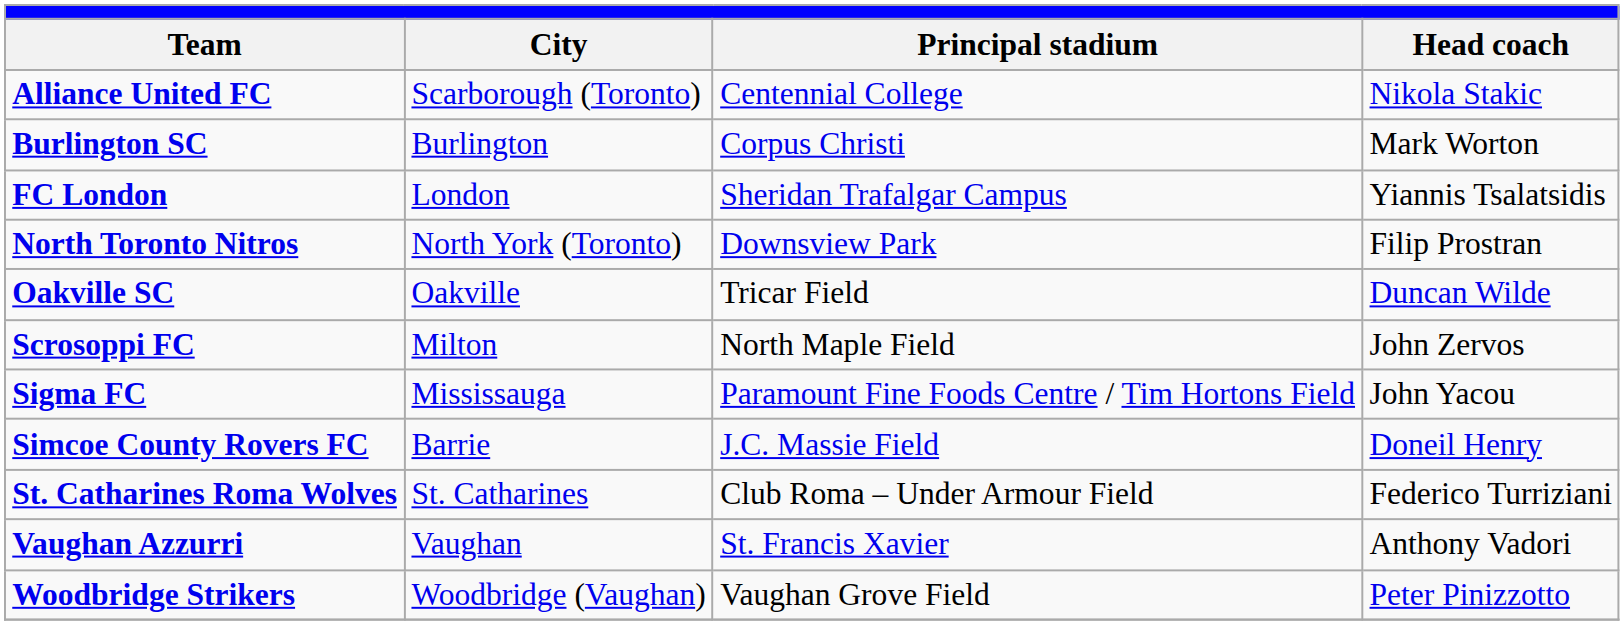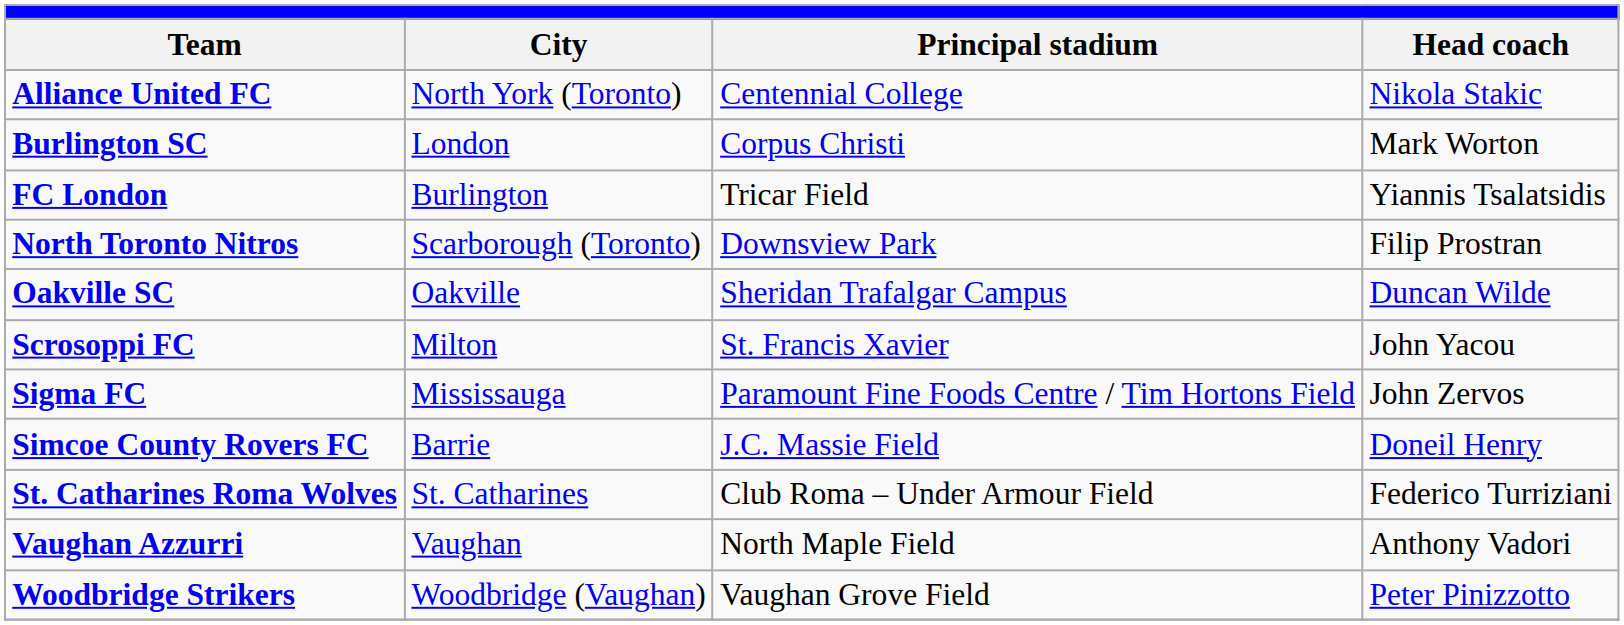 <table class="wikitable sortable">
 <tr>
 <th style="background:blue" colspan="6"></th>
 </tr>
 <tr>
 <th>Team</th>
 <th>City</th>
 <th>Principal stadium</th>
 <th>Head coach</th>
 </tr>
 <tr>
 <td><strong><a href='#'>Alliance United FC</a></strong></td>
-<td><a href='#'>Scarborough</a> (<a href='#'>Toronto</a>)</td>
+<td><a href='#'>North York</a> (<a href='#'>Toronto</a>)</td>
 <td><a href='#'>Centennial College</a></td>
 <td><a href='#'>Nikola Stakic</a></td>
 </tr>
 <tr>
 <td><strong><a href='#'>Burlington SC</a></strong></td>
-<td><a href='#'>Burlington</a></td>
+<td><a href='#'>London</a></td>
 <td><a href='#'>Corpus Christi</a></td>
 <td>Mark Worton</td>
 </tr>
 <tr>
 <td><strong><a href='#'>FC London</a></strong></td>
-<td><a href='#'>London</a></td>
-<td><a href='#'>Sheridan Trafalgar Campus</a></td>
+<td><a href='#'>Burlington</a></td>
+<td>Tricar Field</td>
 <td>Yiannis Tsalatsidis</td>
 </tr>
 <tr>
 <td><strong><a href='#'>North Toronto Nitros</a></strong></td>
-<td><a href='#'>North York</a> (<a href='#'>Toronto</a>)</td>
+<td><a href='#'>Scarborough</a> (<a href='#'>Toronto</a>)</td>
 <td><a href='#'>Downsview Park</a></td>
 <td>Filip Prostran</td>
 </tr>
 <tr>
 <td><strong><a href='#'>Oakville SC</a></strong></td>
 <td><a href='#'>Oakville</a></td>
-<td>Tricar Field</td>
+<td><a href='#'>Sheridan Trafalgar Campus</a></td>
 <td><a href='#'>Duncan Wilde</a></td>
 </tr>
 <tr>
 <td><strong><a href='#'>Scrosoppi FC</a></strong></td>
 <td><a href='#'>Milton</a></td>
-<td>North Maple Field</td>
-<td>John Zervos</td>
+<td><a href='#'>St. Francis Xavier</a></td>
+<td>John Yacou</td>
 </tr>
 <tr>
 <td><strong><a href='#'>Sigma FC</a></strong></td>
 <td><a href='#'>Mississauga</a></td>
 <td><a href='#'>Paramount Fine Foods Centre</a> / <a href='#'>Tim Hortons Field</a></td>
-<td>John Yacou</td>
+<td>John Zervos</td>
 </tr>
 <tr>
 <td><strong><a href='#'>Simcoe County Rovers FC</a></strong></td>
 <td><a href='#'>Barrie</a></td>
 <td><a href='#'>J.C. Massie Field</a></td>
 <td><a href='#'>Doneil Henry</a></td>
 </tr>
 <tr>
 <td><strong><a href='#'>St. Catharines Roma Wolves</a></strong></td>
 <td><a href='#'>St. Catharines</a></td>
 <td>Club Roma – Under Armour Field</td>
 <td>Federico Turriziani</td>
 </tr>
 <tr>
 <td><strong><a href='#'>Vaughan Azzurri</a></strong></td>
 <td><a href='#'>Vaughan</a></td>
-<td><a href='#'>St. Francis Xavier</a></td>
+<td>North Maple Field</td>
 <td>Anthony Vadori</td>
 </tr>
 <tr>
 <td><strong><a href='#'>Woodbridge Strikers</a></strong></td>
 <td><a href='#'>Woodbridge</a> (<a href='#'>Vaughan</a>)</td>
 <td>Vaughan Grove Field</td>
 <td><a href='#'>Peter Pinizzotto</a></td>
 </tr>
 <tr>
 </tr>
 </table>
